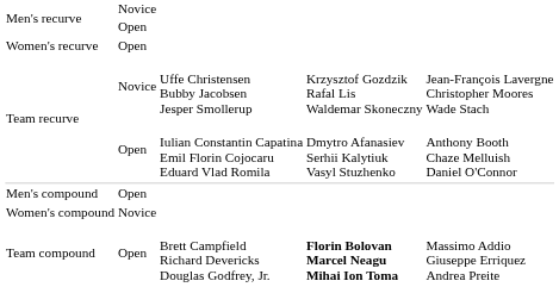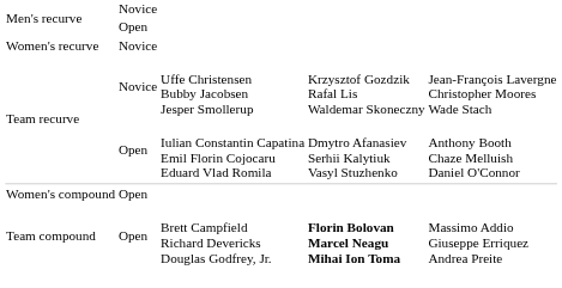 <table>
 <tr>
 <td rowspan=2>Men's recurve</td>
 <td>Novice</td>
 <td></td>
 <td></td>
 <td nowrap></td>
 </tr>
 <tr>
 <td>Open</td>
 <td></td>
 <td></td>
 <td></td>
 </tr>
 <tr>
 <td>Women's recurve</td>
-<td>Open</td>
+<td>Novice</td>
 <td></td>
 <td></td>
 <td></td>
 </tr>
 <tr>
 <td rowspan=2>Team recurve</td>
 <td>Novice</td>
 <td><br>Uffe Christensen<br>Bubby Jacobsen<br>Jesper Smollerup</td>
 <td nowrap><br>Krzysztof Gozdzik<br>Rafal Lis<br>Waldemar Skoneczny</td>
 <td><br>Jean-François Lavergne<br>Christopher Moores<br>Wade Stach</td>
 </tr>
 <tr>
 <td>Open</td>
 <td nowrap><br>Iulian Constantin Capatina<br>Emil Florin Cojocaru<br>Eduard Vlad Romila</td>
 <td><br>Dmytro Afanasiev<br>Serhii Kalytiuk<br>Vasyl Stuzhenko</td>
 <td><br>Anthony Booth<br>Chaze Melluish<br>Daniel O'Connor</td>
 </tr>
 <tr bgcolor=#dddddd>
 <td colspan=5></td>
 </tr>
 <tr>
-<td>Men's compound</td>
+<td>Women's compound</td>
 <td>Open</td>
-<td></td>
-<td></td>
-<td></td>
-</tr>
-<tr>
-<td>Women's compound</td>
-<td>Novice</td>
 <td></td>
 <td></td>
 <td></td>
 </tr>
 <tr>
 <td>Team compound</td>
 <td>Open</td>
 <td><br>Brett Campfield<br>Richard Devericks<br>Douglas Godfrey, Jr.</td>
 <td><strong><br>Florin Bolovan<br>Marcel Neagu<br>Mihai Ion Toma</strong></td>
 <td><br>Massimo Addio<br>Giuseppe Erriquez<br>Andrea Preite</td>
 </tr>
 </table>
